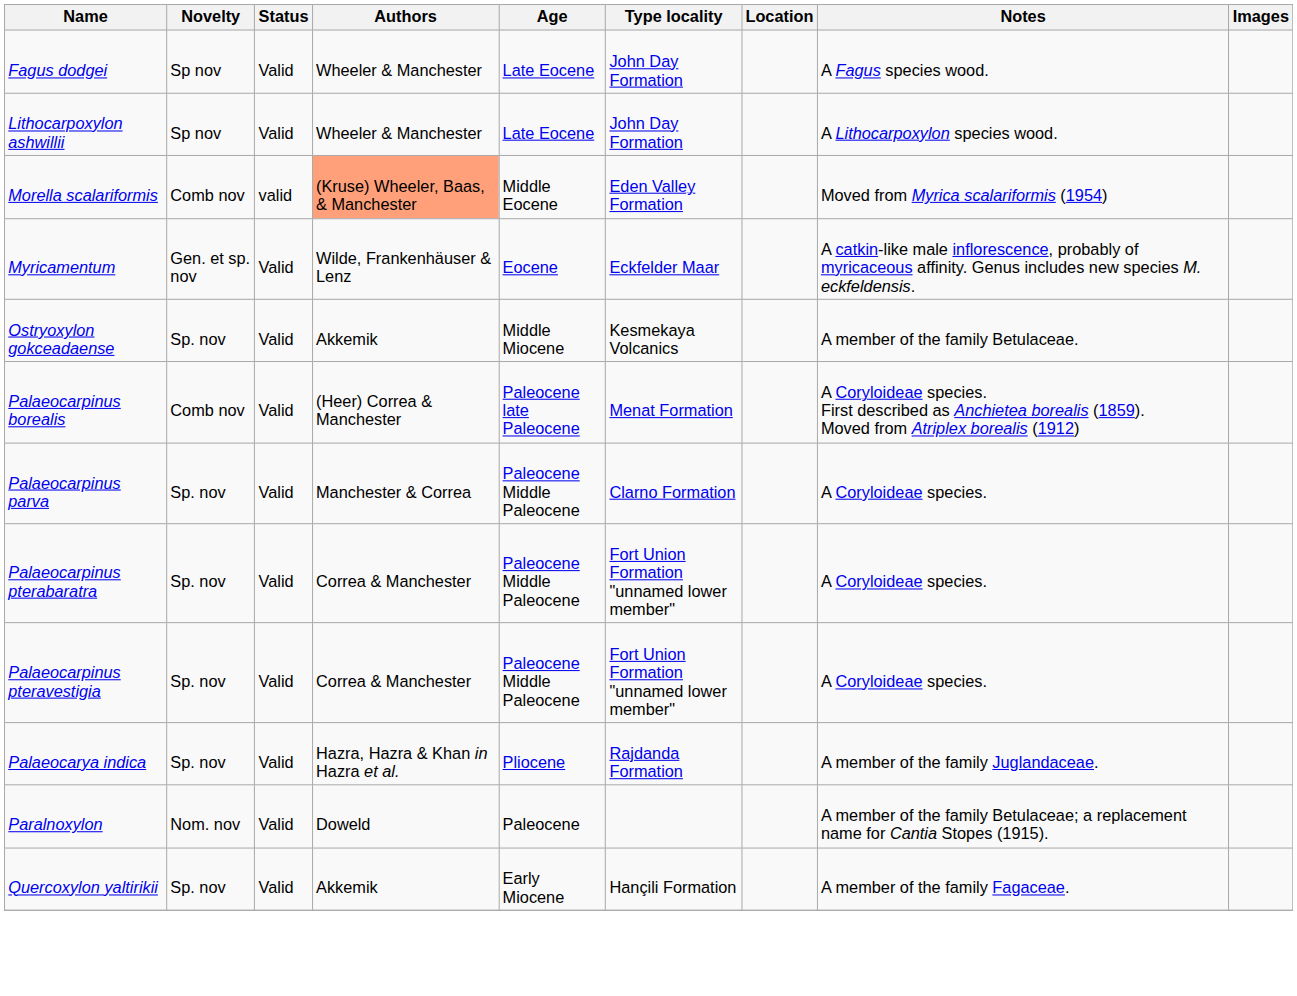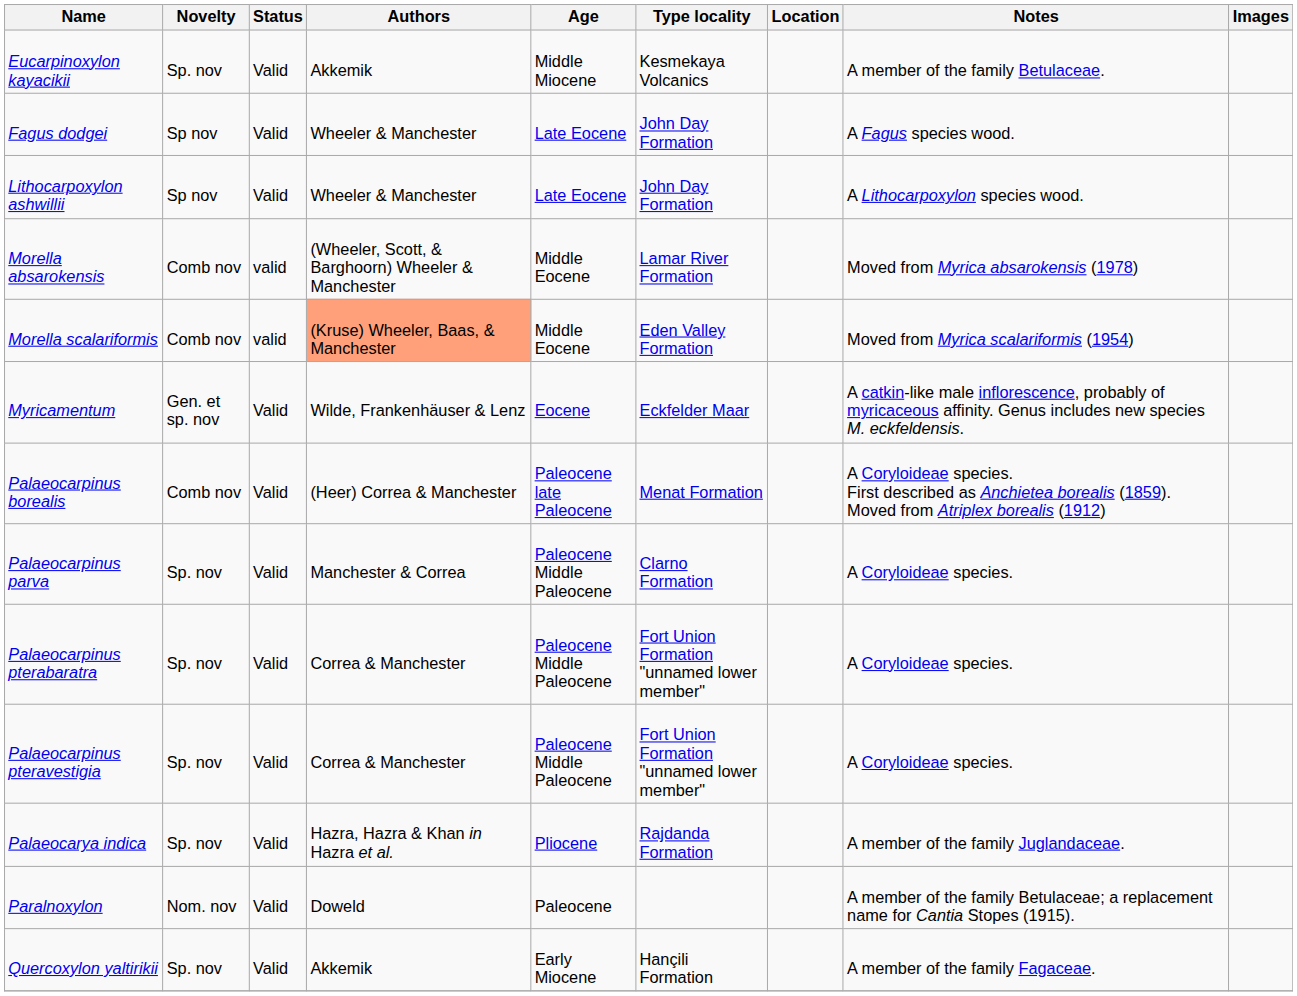 <table class="wikitable sortable" align="center" width="100%">
 <tr>
 <th>Name</th>
 <th>Novelty</th>
 <th>Status</th>
 <th>Authors</th>
 <th>Age</th>
 <th>Type locality</th>
 <th>Location</th>
 <th>Notes</th>
 <th>Images</th>
+</tr>
+<tr>
+<td><br><em><a href='#'>Eucarpinoxylon kayacikii</a></em></td>
+<td><br>Sp. nov</td>
+<td><br>Valid</td>
+<td><br>Akkemik</td>
+<td><br>Middle Miocene</td>
+<td><br>Kesmekaya Volcanics</td>
+<td><br></td>
+<td><br>A member of the family <a href='#'>Betulaceae</a>.</td>
+<td></td>
 </tr>
 <tr>
 <td><br><em><a href='#'>Fagus dodgei</a></em></td>
 <td><br>Sp nov</td>
 <td><br>Valid</td>
 <td><br>Wheeler & Manchester</td>
 <td><br><a href='#'>Late Eocene</a></td>
 <td><br><a href='#'>John Day Formation</a></td>
 <td><br><br></td>
 <td><br>A <em><a href='#'>Fagus</a></em> species wood.</td>
 <td></td>
 </tr>
 <tr>
 <td><br><em><a href='#'>Lithocarpoxylon ashwillii</a></em></td>
 <td><br>Sp nov</td>
 <td><br>Valid</td>
 <td><br>Wheeler & Manchester</td>
 <td><br><a href='#'>Late Eocene</a></td>
 <td><br><a href='#'>John Day Formation</a></td>
 <td><br><br></td>
 <td><br>A <em><a href='#'>Lithocarpoxylon</a></em> species wood.</td>
 <td></td>
 </tr>
 <tr>
+<td><br><em><a href='#'>Morella absarokensis</a></em></td>
+<td><br>Comb nov</td>
+<td><br>valid</td>
+<td><br>(Wheeler, Scott, & Barghoorn) Wheeler & Manchester</td>
+<td><br>Middle Eocene</td>
+<td><br><a href='#'>Lamar River Formation</a></td>
+<td><br><br></td>
+<td><br>Moved from <em><a href='#'>Myrica absarokensis</a></em> (<a href='#'>1978</a>)</td>
+<td></td>
+</tr>
+<tr>
 <td><br><em><a href='#'>Morella scalariformis</a></em></td>
 <td><br>Comb nov</td>
 <td><br>valid</td>
 <td style="background: lightsalmon;"><br>(Kruse) Wheeler, Baas, & Manchester</td>
 <td><br>Middle Eocene</td>
 <td><br><a href='#'>Eden Valley Formation</a></td>
 <td><br><br></td>
 <td><br>Moved from <em><a href='#'>Myrica scalariformis</a></em> (<a href='#'>1954</a>)</td>
 <td></td>
 </tr>
 <tr>
 <td><br><em><a href='#'>Myricamentum</a></em></td>
 <td><br>Gen. et sp. nov</td>
 <td><br>Valid</td>
 <td><br>Wilde, Frankenhäuser & Lenz</td>
 <td><br><a href='#'>Eocene</a></td>
 <td><br><a href='#'>Eckfelder Maar</a></td>
 <td><br></td>
 <td><br>A <a href='#'>catkin</a>-like male <a href='#'>inflorescence</a>, probably of <a href='#'>myricaceous</a> affinity. Genus includes new species <em>M. eckfeldensis</em>.</td>
-<td></td>
-</tr>
-<tr>
-<td><br><em><a href='#'>Ostryoxylon gokceadaense</a></em></td>
-<td><br>Sp. nov</td>
-<td><br>Valid</td>
-<td><br>Akkemik</td>
-<td><br>Middle Miocene</td>
-<td><br>Kesmekaya Volcanics</td>
-<td><br></td>
-<td><br>A member of the family Betulaceae.</td>
 <td></td>
 </tr>
 <tr>
 <td><br><em><a href='#'>Palaeocarpinus borealis</a></em></td>
 <td><br>Comb nov</td>
 <td><br>Valid</td>
 <td><br>(Heer) Correa & Manchester</td>
 <td><br><a href='#'>Paleocene</a><br><a href='#'>late Paleocene</a></td>
 <td><br><a href='#'>Menat Formation</a></td>
 <td><br><br></td>
 <td><br>A <a href='#'>Coryloideae</a> species.<br>First described as <em><a href='#'>Anchietea borealis</a></em> (<a href='#'>1859</a>).<br>Moved from <em><a href='#'>Atriplex borealis</a></em> (<a href='#'>1912</a>)</td>
 <td></td>
 </tr>
 <tr>
 <td><br><em><a href='#'>Palaeocarpinus parva</a></em></td>
 <td><br>Sp. nov</td>
 <td><br>Valid</td>
 <td><br>Manchester & Correa</td>
 <td><br><a href='#'>Paleocene</a><br>Middle Paleocene</td>
 <td><br><a href='#'>Clarno Formation</a></td>
 <td><br><br></td>
 <td><br>A <a href='#'>Coryloideae</a> species.</td>
 <td></td>
 </tr>
 <tr>
 <td><br><em><a href='#'>Palaeocarpinus pterabaratra</a></em></td>
 <td><br>Sp. nov</td>
 <td><br>Valid</td>
 <td><br>Correa & Manchester</td>
 <td><br><a href='#'>Paleocene</a><br>Middle Paleocene</td>
 <td><br><a href='#'>Fort Union Formation</a><br>"unnamed lower member"</td>
 <td><br><br></td>
 <td><br>A <a href='#'>Coryloideae</a> species.</td>
 <td></td>
 </tr>
 <tr>
 <td><br><em><a href='#'>Palaeocarpinus pteravestigia</a></em></td>
 <td><br>Sp. nov</td>
 <td><br>Valid</td>
 <td><br>Correa & Manchester</td>
 <td><br><a href='#'>Paleocene</a><br>Middle Paleocene</td>
 <td><br><a href='#'>Fort Union Formation</a><br>"unnamed lower member"</td>
 <td><br><br></td>
 <td><br>A <a href='#'>Coryloideae</a> species.</td>
 <td></td>
 </tr>
 <tr>
 <td><br><em><a href='#'>Palaeocarya indica</a></em></td>
 <td><br>Sp. nov</td>
 <td><br>Valid</td>
 <td><br>Hazra, Hazra & Khan <em>in</em> Hazra <em>et al.</em></td>
 <td><br><a href='#'>Pliocene</a></td>
 <td><br><a href='#'>Rajdanda Formation</a></td>
 <td><br></td>
 <td><br>A member of the family <a href='#'>Juglandaceae</a>.</td>
 <td></td>
 </tr>
 <tr>
 <td><br><em><a href='#'>Paralnoxylon</a></em></td>
 <td><br>Nom. nov</td>
 <td><br>Valid</td>
 <td><br>Doweld</td>
 <td><br>Paleocene</td>
 <td></td>
 <td><br></td>
 <td><br>A member of the family Betulaceae; a replacement name for <em>Cantia</em> Stopes (1915).</td>
 <td></td>
 </tr>
 <tr>
 <td><br><em><a href='#'>Quercoxylon yaltirikii</a></em></td>
 <td><br>Sp. nov</td>
 <td><br>Valid</td>
 <td><br>Akkemik</td>
 <td><br>Early Miocene</td>
 <td><br>Hançili Formation</td>
 <td><br></td>
 <td><br>A member of the family <a href='#'>Fagaceae</a>.</td>
 <td></td>
 </tr>
 <tr>
 </tr>
 </table>
